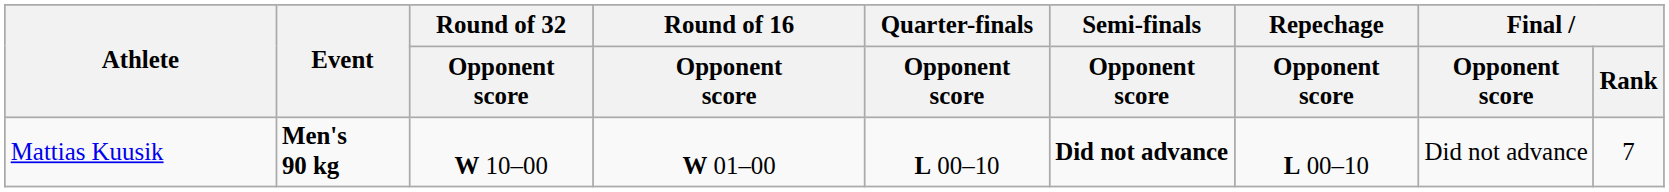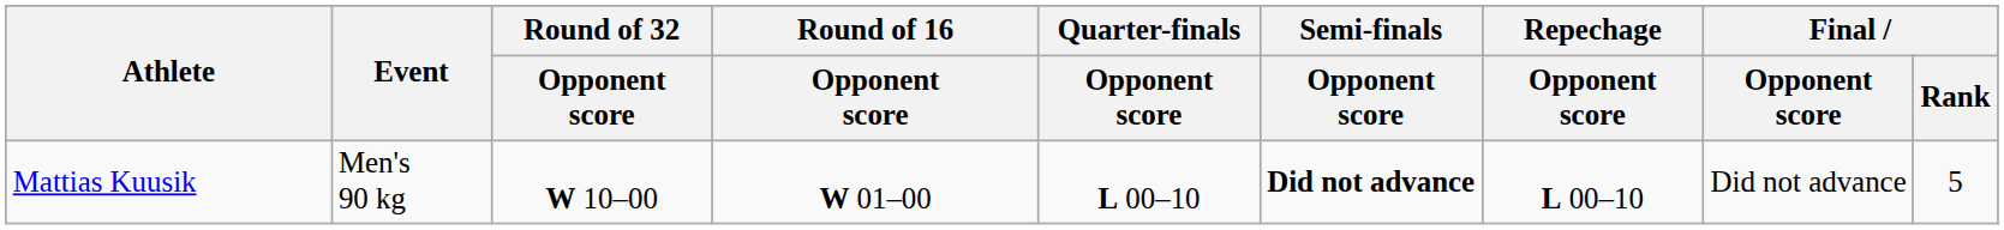 <table class="wikitable" style="font-size:90%; text-align:center">
 <tr>
 <th rowspan="2" width="150">Athlete</th>
 <th rowspan="2" width="70">Event</th>
 <th width="100">Round of 32</th>
 <th width="150">Round of 16</th>
 <th width="100">Quarter-finals</th>
 <th width="100">Semi-finals</th>
 <th width="100">Repechage</th>
 <th colspan="2" width="100">Final / </th>
 </tr>
 <tr>
 <th>Opponent<br>score</th>
 <th>Opponent<br>score</th>
 <th>Opponent<br>score</th>
 <th>Opponent<br>score</th>
 <th>Opponent<br>score</th>
 <th>Opponent<br>score</th>
 <th>Rank</th>
 </tr>
 <tr>
 <td align="left"><a href='#'>Mattias Kuusik</a></td>
-<td align="left"><strong>Men's 90 kg</strong></td>
+<td align="left">Men's 90 kg</td>
 <td><br><strong>W</strong> 10–00</td>
 <td><br><strong>W</strong> 01–00</td>
 <td><br><strong>L</strong> 00–10</td>
 <td><strong>Did not advance</strong></td>
 <td><br><strong>L</strong> 00–10</td>
 <td>Did not advance</td>
-<td>7</td>
+<td>5</td>
 </tr>
 </table>
